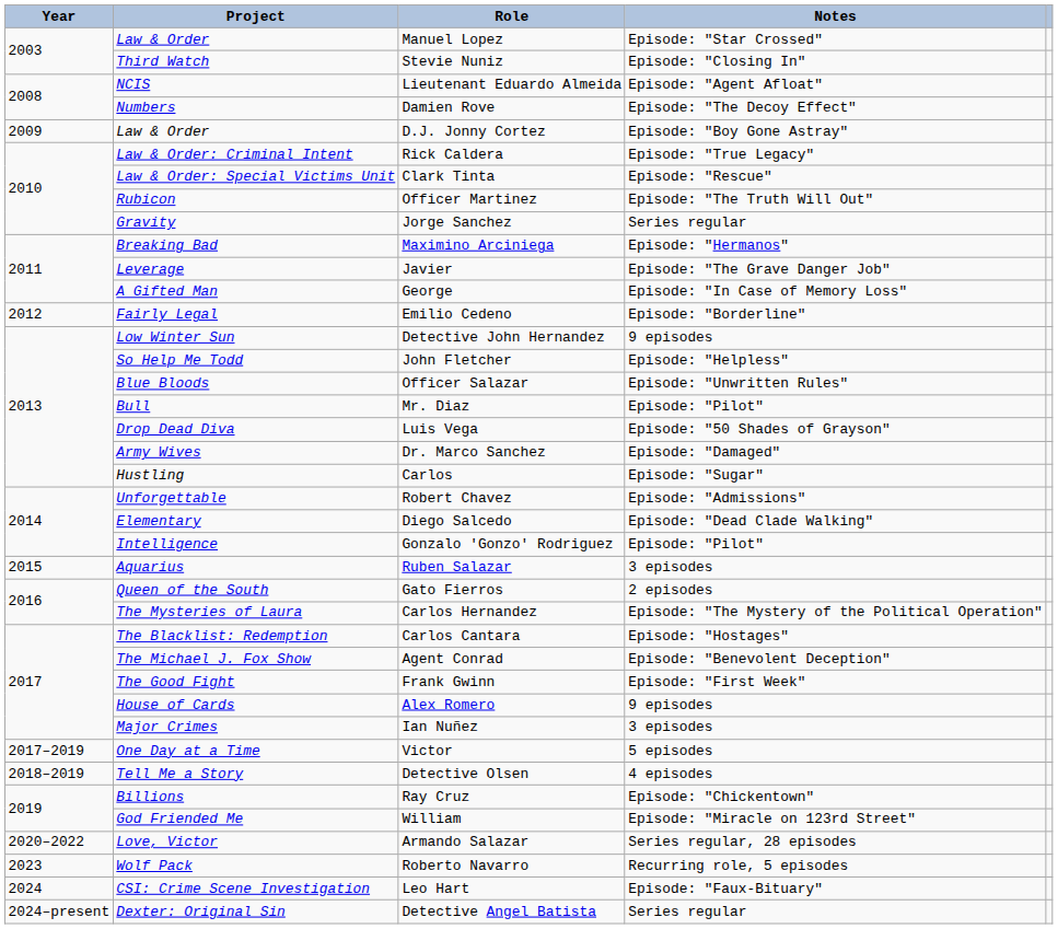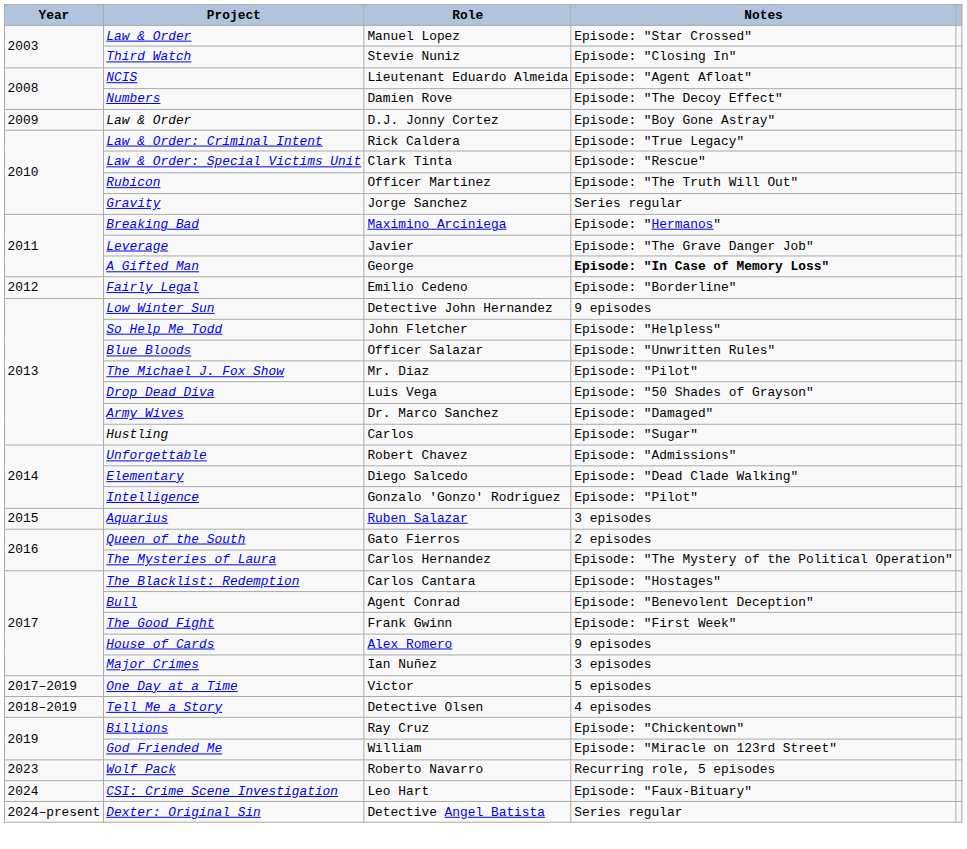 <table class="wikitable">
 <tr>
 <th style="background:#B0C4DE;">Year</th>
 <th style="background:#B0C4DE;">Project</th>
 <th style="background:#B0C4DE;">Role</th>
 <th style="background:#B0C4DE;">Notes</th>
 <th style="background:#B0C4DE;"></th>
 </tr>
 <tr>
 <td rowspan="2">2003</td>
 <td><em><a href='#'>Law & Order</a></em></td>
 <td>Manuel Lopez</td>
 <td>Episode: "Star Crossed"</td>
 <td></td>
 </tr>
 <tr>
 <td><em><a href='#'>Third Watch</a></em></td>
 <td>Stevie Nuniz</td>
 <td>Episode: "Closing In"</td>
 <td></td>
 </tr>
 <tr>
 <td rowspan="2">2008</td>
 <td><em><a href='#'>NCIS</a></em></td>
 <td>Lieutenant Eduardo Almeida</td>
 <td>Episode: "Agent Afloat"</td>
 <td></td>
 </tr>
 <tr>
 <td><em><a href='#'>Numbers</a></em></td>
 <td>Damien Rove</td>
 <td>Episode: "The Decoy Effect"</td>
 <td></td>
 </tr>
 <tr>
 <td>2009</td>
 <td><em>Law & Order</em></td>
 <td>D.J. Jonny Cortez</td>
 <td>Episode: "Boy Gone Astray"</td>
 <td></td>
 </tr>
 <tr>
 <td rowspan="4">2010</td>
 <td><em><a href='#'>Law & Order: Criminal Intent</a></em></td>
 <td>Rick Caldera</td>
 <td>Episode: "True Legacy"</td>
 <td></td>
 </tr>
 <tr>
 <td><em><a href='#'>Law & Order: Special Victims Unit</a></em></td>
 <td>Clark Tinta</td>
 <td>Episode: "Rescue"</td>
 <td></td>
 </tr>
 <tr>
 <td><em><a href='#'>Rubicon</a></em></td>
 <td>Officer Martinez</td>
 <td>Episode: "The Truth Will Out"</td>
 <td></td>
 </tr>
 <tr>
 <td><em><a href='#'>Gravity</a></em></td>
 <td>Jorge Sanchez</td>
 <td>Series regular</td>
 <td></td>
 </tr>
 <tr>
 <td rowspan="3">2011</td>
 <td><em><a href='#'>Breaking Bad</a></em></td>
 <td><a href='#'>Maximino Arciniega</a></td>
 <td>Episode: "<a href='#'>Hermanos</a>"</td>
 <td></td>
 </tr>
 <tr>
 <td><em><a href='#'>Leverage</a></em></td>
 <td>Javier</td>
 <td>Episode: "The Grave Danger Job"</td>
 <td></td>
 </tr>
 <tr>
 <td><em><a href='#'>A Gifted Man</a></em></td>
 <td>George</td>
-<td>Episode: "In Case of Memory Loss"</td>
+<td><strong>Episode: "In Case of Memory Loss"</strong></td>
 <td></td>
 </tr>
 <tr>
 <td>2012</td>
 <td><em><a href='#'>Fairly Legal</a></em></td>
 <td>Emilio Cedeno</td>
 <td>Episode: "Borderline"</td>
 <td></td>
 </tr>
 <tr>
 <td rowspan="7">2013</td>
 <td><em><a href='#'>Low Winter Sun</a></em></td>
 <td>Detective John Hernandez</td>
 <td>9 episodes</td>
 <td></td>
 </tr>
 <tr>
 <td><em><a href='#'>So Help Me Todd</a></em></td>
 <td>John Fletcher</td>
 <td>Episode: "Helpless"</td>
 <td></td>
 </tr>
 <tr>
 <td><em><a href='#'>Blue Bloods</a></em></td>
 <td>Officer Salazar</td>
 <td>Episode: "Unwritten Rules"</td>
 <td></td>
 </tr>
 <tr>
-<td><em><a href='#'>Bull</a></em></td>
+<td><em><a href='#'>The Michael J. Fox Show</a></em></td>
 <td>Mr. Diaz</td>
 <td>Episode: "Pilot"</td>
 <td></td>
 </tr>
 <tr>
 <td><em><a href='#'>Drop Dead Diva</a></em></td>
 <td>Luis Vega</td>
 <td>Episode: "50 Shades of Grayson"</td>
 <td></td>
 </tr>
 <tr>
 <td><em><a href='#'>Army Wives</a></em></td>
 <td>Dr. Marco Sanchez</td>
 <td>Episode: "Damaged"</td>
 <td></td>
 </tr>
 <tr>
 <td><em>Hustling</em></td>
 <td>Carlos</td>
 <td>Episode: "Sugar"</td>
 <td></td>
 </tr>
 <tr>
 <td rowspan="3">2014</td>
 <td><em><a href='#'>Unforgettable</a></em></td>
 <td>Robert Chavez</td>
 <td>Episode: "Admissions"</td>
 <td></td>
 </tr>
 <tr>
 <td><em><a href='#'>Elementary</a></em></td>
 <td>Diego Salcedo</td>
 <td>Episode: "Dead Clade Walking"</td>
 <td></td>
 </tr>
 <tr>
 <td><em><a href='#'>Intelligence</a></em></td>
 <td>Gonzalo 'Gonzo' Rodriguez</td>
 <td>Episode: "Pilot"</td>
 <td></td>
 </tr>
 <tr>
 <td>2015</td>
 <td><em><a href='#'>Aquarius</a></em></td>
 <td><a href='#'>Ruben Salazar</a></td>
 <td>3 episodes</td>
 <td></td>
 </tr>
 <tr>
 <td rowspan="2">2016</td>
 <td><em><a href='#'>Queen of the South</a></em></td>
 <td>Gato Fierros</td>
 <td>2 episodes</td>
 <td></td>
 </tr>
 <tr>
 <td><em><a href='#'>The Mysteries of Laura</a></em></td>
 <td>Carlos Hernandez</td>
 <td>Episode: "The Mystery of the Political Operation"</td>
 <td></td>
 </tr>
 <tr>
 <td rowspan="5">2017</td>
 <td><em><a href='#'>The Blacklist: Redemption</a></em></td>
 <td>Carlos Cantara</td>
 <td>Episode: "Hostages"</td>
 <td></td>
 </tr>
 <tr>
-<td><em><a href='#'>The Michael J. Fox Show</a></em></td>
+<td><em><a href='#'>Bull</a></em></td>
 <td>Agent Conrad</td>
 <td>Episode: "Benevolent Deception"</td>
 <td></td>
 </tr>
 <tr>
 <td><em><a href='#'>The Good Fight</a></em></td>
 <td>Frank Gwinn</td>
 <td>Episode: "First Week"</td>
 <td></td>
 </tr>
 <tr>
 <td><em><a href='#'>House of Cards</a></em></td>
 <td><a href='#'>Alex Romero</a></td>
 <td>9 episodes</td>
 <td></td>
 </tr>
 <tr>
 <td><em><a href='#'>Major Crimes</a></em></td>
 <td>Ian Nuñez</td>
 <td>3 episodes</td>
 <td></td>
 </tr>
 <tr>
 <td>2017–2019</td>
 <td><em><a href='#'>One Day at a Time</a></em></td>
 <td>Victor</td>
 <td>5 episodes</td>
 <td></td>
 </tr>
 <tr>
 <td>2018–2019</td>
 <td><em><a href='#'>Tell Me a Story</a></em></td>
 <td>Detective Olsen</td>
 <td>4 episodes</td>
 <td></td>
 </tr>
 <tr>
 <td rowspan="2">2019</td>
 <td><em><a href='#'>Billions</a></em></td>
 <td>Ray Cruz</td>
 <td>Episode: "Chickentown"</td>
 <td></td>
 </tr>
 <tr>
 <td><em><a href='#'>God Friended Me</a></em></td>
 <td>William</td>
 <td>Episode: "Miracle on 123rd Street"</td>
 <td></td>
 </tr>
 <tr>
-<td>2020–2022</td>
-<td><em><a href='#'>Love, Victor</a></em></td>
-<td>Armando Salazar</td>
-<td>Series regular, 28 episodes</td>
-<td></td>
-</tr>
-<tr>
 <td>2023</td>
 <td><em><a href='#'>Wolf Pack</a></em></td>
 <td>Roberto Navarro</td>
 <td>Recurring role, 5 episodes</td>
 <td></td>
 </tr>
 <tr>
 <td>2024</td>
 <td><em><a href='#'>CSI: Crime Scene Investigation</a></em></td>
 <td>Leo Hart</td>
 <td>Episode: "Faux-Bituary"</td>
 <td></td>
 </tr>
 <tr>
 <td>2024–present</td>
 <td><em><a href='#'>Dexter: Original Sin</a></em></td>
 <td>Detective <a href='#'>Angel Batista</a></td>
 <td>Series regular</td>
 <td></td>
 </tr>
 </table>
